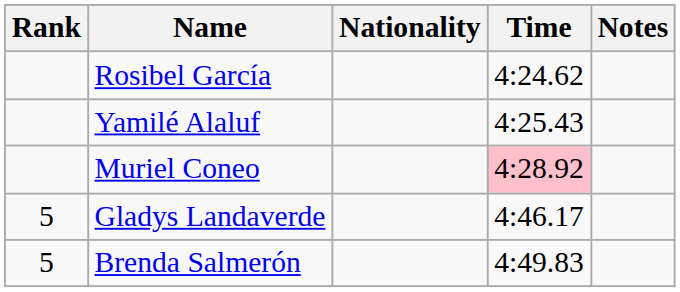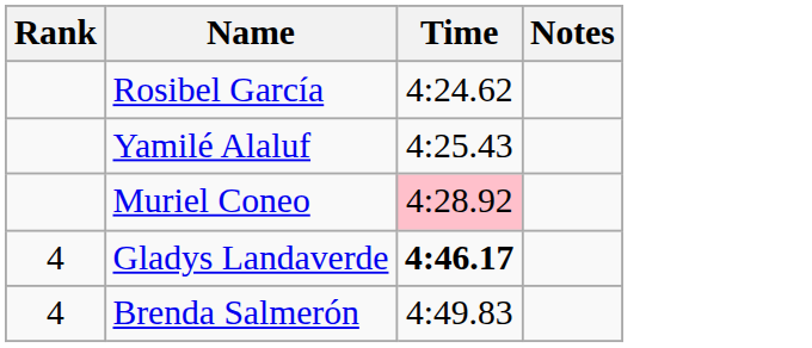 <table class="wikitable sortable" style="text-align:center">
 <tr>
 <th>Rank</th>
 <th>Name</th>
-<th>Nationality</th>
 <th>Time</th>
 <th>Notes</th>
 </tr>
 <tr>
 <td></td>
 <td align=left><a href='#'>Rosibel García</a></td>
-<td align=left></td>
 <td>4:24.62</td>
 <td></td>
 </tr>
 <tr>
 <td></td>
 <td align=left><a href='#'>Yamilé Alaluf</a></td>
-<td align=left></td>
 <td>4:25.43</td>
 <td></td>
 </tr>
 <tr>
 <td></td>
 <td align=left><a href='#'>Muriel Coneo</a></td>
-<td align=left></td>
 <td style="background: pink;">4:28.92</td>
 <td></td>
 </tr>
 <tr>
-<td>5</td>
+<td>4</td>
 <td align=left><a href='#'>Gladys Landaverde</a></td>
-<td align=left></td>
-<td>4:46.17</td>
+<td><strong>4:46.17</strong></td>
 <td></td>
 </tr>
 <tr>
-<td>5</td>
+<td>4</td>
 <td align=left><a href='#'>Brenda Salmerón</a></td>
-<td align=left></td>
 <td>4:49.83</td>
 <td></td>
 </tr>
 </table>
